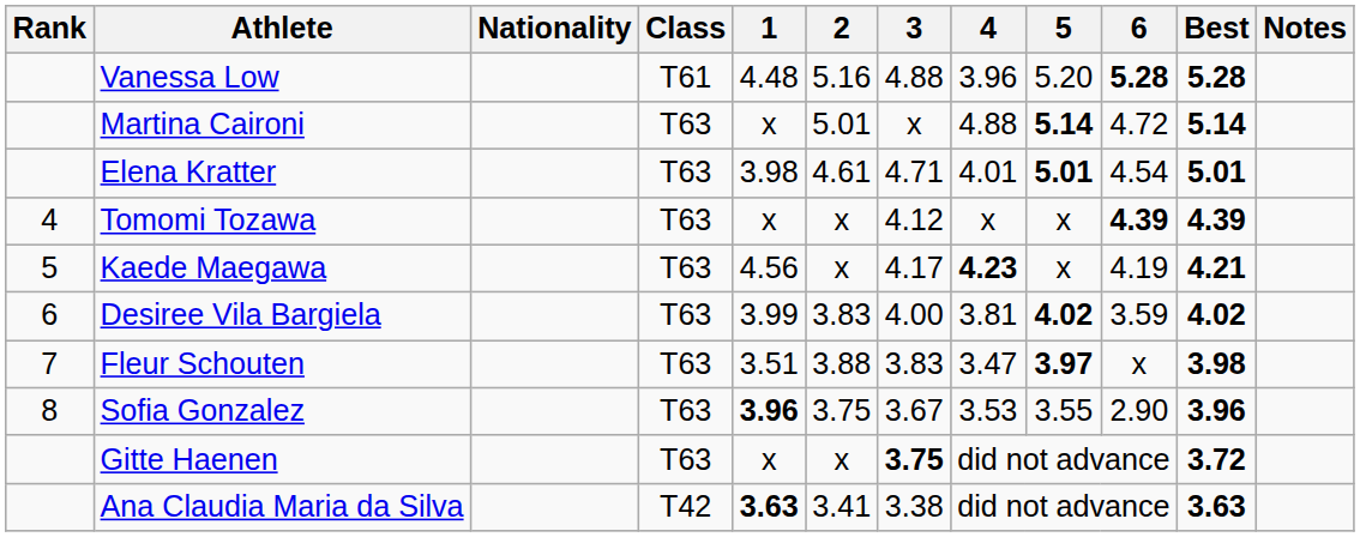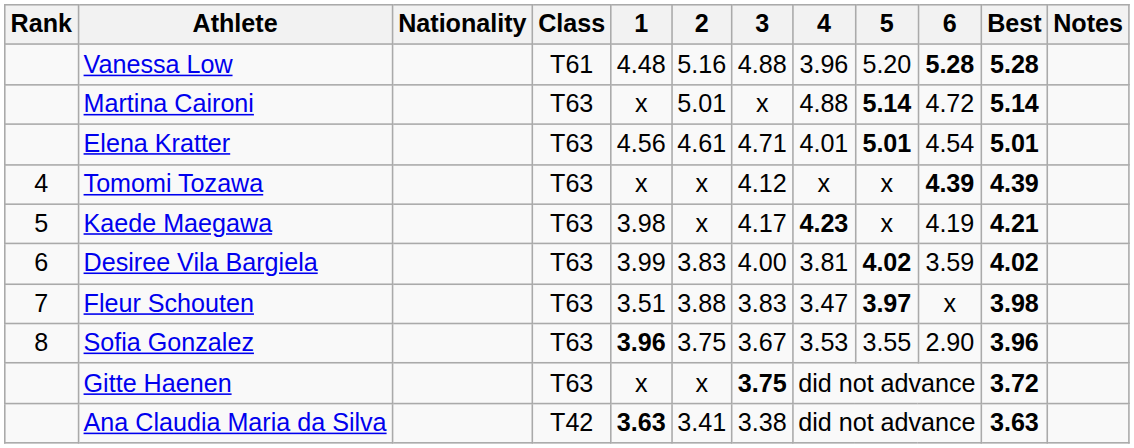 <table class="wikitable sortable" style="text-align:center">
 <tr>
 <th>Rank</th>
 <th>Athlete</th>
 <th>Nationality</th>
 <th>Class</th>
 <th>1</th>
 <th>2</th>
 <th>3</th>
 <th>4</th>
 <th>5</th>
 <th>6</th>
 <th>Best</th>
 <th>Notes</th>
 </tr>
 <tr>
 <td></td>
 <td style="text-align:left;"><a href='#'>Vanessa Low</a></td>
 <td style="text-align:left;"></td>
 <td>T61</td>
 <td>4.48</td>
 <td>5.16</td>
 <td>4.88</td>
 <td>3.96</td>
 <td>5.20</td>
 <td><strong>5.28</strong></td>
 <td><strong>5.28</strong></td>
 <td><strong></strong></td>
 </tr>
 <tr>
 <td></td>
 <td style="text-align:left;"><a href='#'>Martina Caironi</a></td>
 <td style="text-align:left;"></td>
 <td>T63</td>
 <td>x</td>
 <td>5.01</td>
 <td>x</td>
 <td>4.88</td>
 <td><strong>5.14</strong></td>
 <td>4.72</td>
 <td><strong>5.14</strong></td>
 <td></td>
 </tr>
 <tr>
 <td></td>
 <td style="text-align:left;"><a href='#'>Elena Kratter</a></td>
 <td style="text-align:left;"></td>
 <td>T63</td>
-<td>3.98</td>
+<td>4.56</td>
 <td>4.61</td>
 <td>4.71</td>
 <td>4.01</td>
 <td><strong>5.01</strong></td>
 <td>4.54</td>
 <td><strong>5.01</strong></td>
 <td></td>
 </tr>
 <tr>
 <td>4</td>
 <td style="text-align:left;"><a href='#'>Tomomi Tozawa</a></td>
 <td style="text-align:left;"></td>
 <td>T63</td>
 <td>x</td>
 <td>x</td>
 <td>4.12</td>
 <td>x</td>
 <td>x</td>
 <td><strong>4.39</strong></td>
 <td><strong>4.39</strong></td>
 <td></td>
 </tr>
 <tr>
 <td>5</td>
 <td style="text-align:left;"><a href='#'>Kaede Maegawa</a></td>
 <td style="text-align:left;"></td>
 <td>T63</td>
-<td>4.56</td>
+<td>3.98</td>
 <td>x</td>
 <td>4.17</td>
 <td><strong>4.23</strong></td>
 <td>x</td>
 <td>4.19</td>
 <td><strong>4.21</strong></td>
 <td></td>
 </tr>
 <tr>
 <td>6</td>
 <td style="text-align:left;"><a href='#'>Desiree Vila Bargiela</a></td>
 <td style="text-align:left;"></td>
 <td>T63</td>
 <td>3.99</td>
 <td>3.83</td>
 <td>4.00</td>
 <td>3.81</td>
 <td><strong>4.02</strong></td>
 <td>3.59</td>
 <td><strong>4.02</strong></td>
 <td></td>
 </tr>
 <tr>
 <td>7</td>
 <td style="text-align:left;"><a href='#'>Fleur Schouten</a></td>
 <td style="text-align:left;"></td>
 <td>T63</td>
 <td>3.51</td>
 <td>3.88</td>
 <td>3.83</td>
 <td>3.47</td>
 <td><strong>3.97</strong></td>
 <td>x</td>
 <td><strong>3.98</strong></td>
 <td></td>
 </tr>
 <tr>
 <td>8</td>
 <td style="text-align:left;"><a href='#'>Sofia Gonzalez</a></td>
 <td style="text-align:left;"></td>
 <td>T63</td>
 <td><strong>3.96</strong></td>
 <td>3.75</td>
 <td>3.67</td>
 <td>3.53</td>
 <td>3.55</td>
 <td>2.90</td>
 <td><strong>3.96</strong></td>
 <td></td>
 </tr>
 <tr>
 <td></td>
 <td style="text-align:left;"><a href='#'>Gitte Haenen</a></td>
 <td style="text-align:left;"></td>
 <td>T63</td>
 <td>x</td>
 <td>x</td>
 <td><strong>3.75</strong></td>
 <td colspan="3">did not advance</td>
 <td><strong>3.72</strong></td>
 <td></td>
 </tr>
 <tr>
 <td></td>
 <td style="text-align:left;"><a href='#'>Ana Claudia Maria da Silva</a></td>
 <td style="text-align:left;"></td>
 <td>T42</td>
 <td><strong>3.63</strong></td>
 <td>3.41</td>
 <td>3.38</td>
 <td colspan="3">did not advance</td>
 <td><strong>3.63</strong></td>
 <td></td>
 </tr>
 </table>
